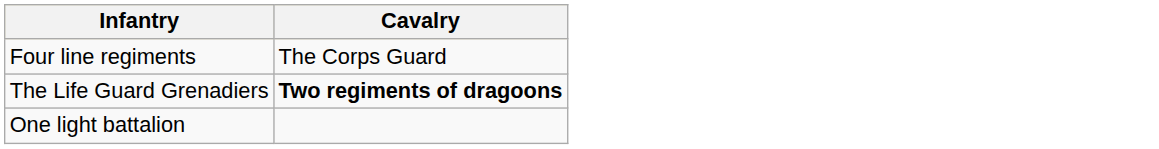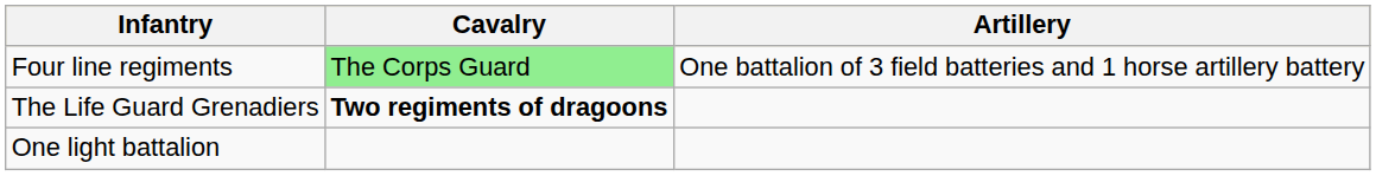 <table class="wikitable">
 <tr style="background:#FFF1C1; text-align:center;">
 <th>Infantry</th>
 <th>Cavalry</th>
+<th>Artillery</th>
 </tr>
 <tr>
 <td>Four line regiments</td>
-<td>The Corps Guard</td>
+<td style="background: lightgreen;">The Corps Guard</td>
+<td>One battalion of 3 field batteries and 1 horse artillery battery</td>
 </tr>
 <tr>
 <td>The Life Guard Grenadiers</td>
 <td><strong>Two regiments of dragoons</strong></td>
+<td></td>
 </tr>
 <tr>
 <td>One light battalion</td>
 <td></td>
+<td></td>
 </tr>
 </table>
